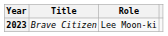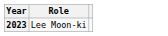 <table class="wikitable plainrowheaders sortable">
 <tr>
 <th scope="col">Year</th>
-<th scope="col">Title</th>
 <th scope="col">Role</th>
 <th scope="col" class="unsortable"></th>
 </tr>
 <tr>
 <th scope="row">2023</th>
-<td><em>Brave Citizen</em></td>
 <td>Lee Moon-ki</td>
 <td style="text-align:center"></td>
 </tr>
 </table>
